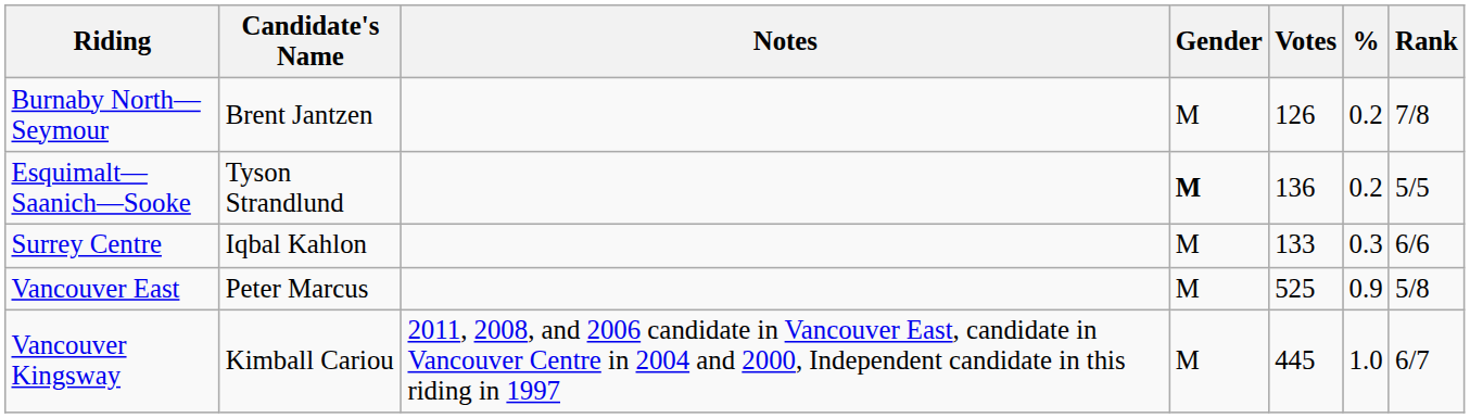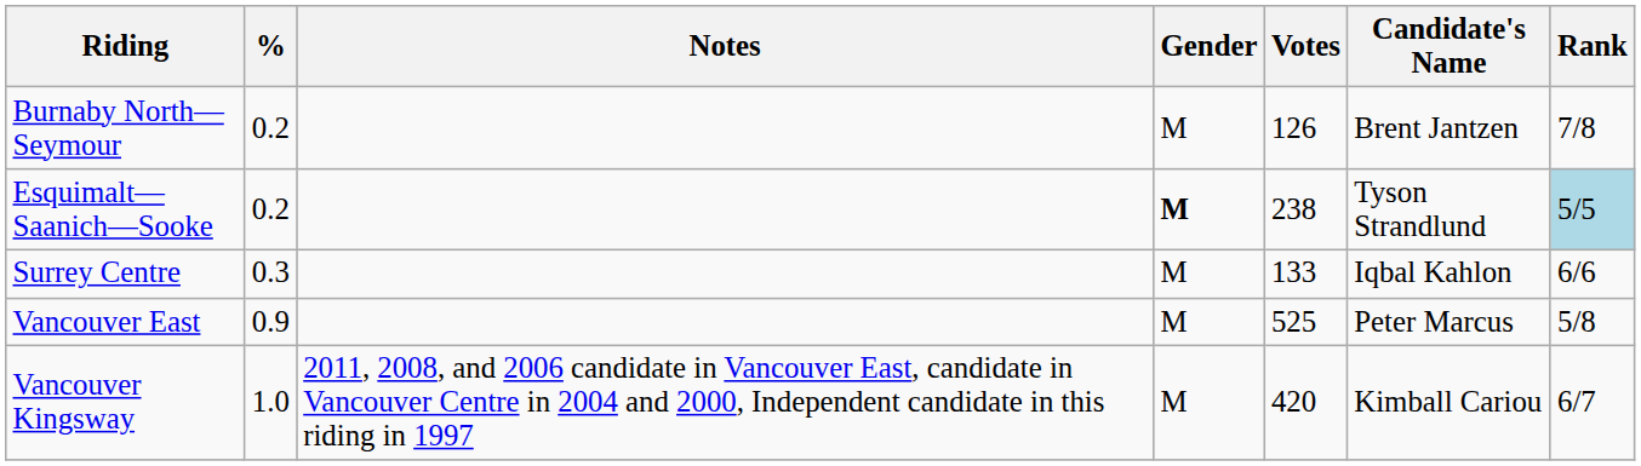 <table class="wikitable">
 <tr>
 <th>Riding<br></th>
-<th>Candidate's Name</th>
+<th>%</th>
 <th>Notes</th>
 <th>Gender</th>
 <th>Votes</th>
-<th>%</th>
+<th>Candidate's Name</th>
 <th>Rank</th>
 </tr>
 <tr>
 <td><a href='#'>Burnaby North—Seymour</a></td>
-<td>Brent Jantzen</td>
+<td>0.2</td>
 <td></td>
 <td>M</td>
 <td>126</td>
-<td>0.2</td>
+<td>Brent Jantzen</td>
 <td>7/8</td>
 </tr>
 <tr>
 <td><a href='#'>Esquimalt—Saanich—Sooke</a></td>
-<td>Tyson Strandlund</td>
+<td>0.2</td>
 <td></td>
 <td><strong>M</strong></td>
-<td>136</td>
-<td>0.2</td>
-<td>5/5</td>
+<td>238</td>
+<td>Tyson Strandlund</td>
+<td style="background: lightblue;">5/5</td>
 </tr>
 <tr>
 <td><a href='#'>Surrey Centre</a></td>
-<td>Iqbal Kahlon</td>
+<td>0.3</td>
 <td></td>
 <td>M</td>
 <td>133</td>
-<td>0.3</td>
+<td>Iqbal Kahlon</td>
 <td>6/6</td>
 </tr>
 <tr>
 <td><a href='#'>Vancouver East</a></td>
-<td>Peter Marcus</td>
+<td>0.9</td>
 <td></td>
 <td>M</td>
 <td>525</td>
-<td>0.9</td>
+<td>Peter Marcus</td>
 <td>5/8</td>
 </tr>
 <tr>
 <td><a href='#'>Vancouver Kingsway</a></td>
-<td>Kimball Cariou</td>
+<td>1.0</td>
 <td><a href='#'>2011</a>, <a href='#'>2008</a>, and <a href='#'>2006</a> candidate in <a href='#'>Vancouver East</a>, candidate in <a href='#'>Vancouver Centre</a> in <a href='#'>2004</a> and <a href='#'>2000</a>, Independent candidate in this riding in <a href='#'>1997</a></td>
 <td>M</td>
-<td>445</td>
-<td>1.0</td>
+<td>420</td>
+<td>Kimball Cariou</td>
 <td>6/7</td>
 </tr>
 </table>
